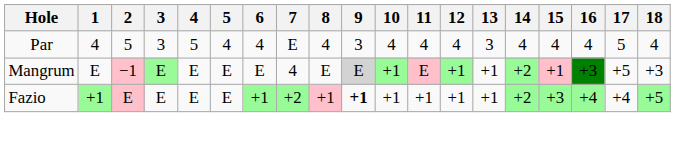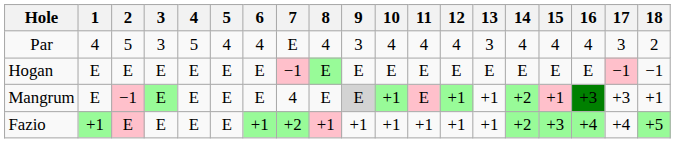 <table class="wikitable" style="text-align:center">
 <tr>
 <th>Hole</th>
 <th>  1  </th>
 <th>  2  </th>
 <th>  3  </th>
 <th>  4  </th>
 <th>  5  </th>
 <th>  6  </th>
 <th>  7  </th>
 <th>  8  </th>
 <th>  9  </th>
 <th> 10 </th>
 <th> 11 </th>
 <th> 12 </th>
 <th> 13 </th>
 <th> 14 </th>
 <th> 15 </th>
 <th> 16 </th>
 <th> 17 </th>
 <th> 18 </th>
 </tr>
 <tr>
 <td>Par</td>
 <td>4</td>
 <td>5</td>
 <td>3</td>
 <td>5</td>
 <td>4</td>
 <td>4</td>
 <td>E</td>
 <td>4</td>
 <td>3</td>
 <td>4</td>
 <td>4</td>
 <td>4</td>
 <td>3</td>
 <td>4</td>
 <td>4</td>
 <td>4</td>
-<td>5</td>
-<td>4</td>
+<td>3</td>
+<td>2</td>
+</tr>
+<tr>
+<td align=left> Hogan</td>
+<td>E</td>
+<td>E</td>
+<td>E</td>
+<td>E</td>
+<td>E</td>
+<td>E</td>
+<td style="background: Pink;">−1</td>
+<td style="background: PaleGreen;">E</td>
+<td>E</td>
+<td>E</td>
+<td>E</td>
+<td>E</td>
+<td>E</td>
+<td>E</td>
+<td>E</td>
+<td>E</td>
+<td style="background: Pink;">−1</td>
+<td>−1</td>
 </tr>
 <tr>
 <td align=left> Mangrum</td>
 <td>E</td>
 <td style="background: Pink;">−1</td>
 <td style="background: PaleGreen;">E</td>
 <td>E</td>
 <td>E</td>
 <td>E</td>
 <td>4</td>
 <td>E</td>
 <td style="background: lightgrey;">E</td>
 <td style="background: PaleGreen;">+1</td>
 <td style="background: Pink;">E</td>
 <td style="background: PaleGreen;">+1</td>
 <td>+1</td>
 <td style="background: PaleGreen;">+2</td>
 <td style="background: Pink;">+1</td>
 <td style="background: Green;">+3</td>
-<td>+5</td>
 <td>+3</td>
+<td>+1</td>
 </tr>
 <tr>
 <td align=left> Fazio</td>
 <td style="background: PaleGreen;">+1</td>
 <td style="background: Pink;">E</td>
 <td>E</td>
 <td>E</td>
 <td>E</td>
 <td style="background: PaleGreen;">+1</td>
 <td style="background: PaleGreen;">+2</td>
 <td style="background: Pink;">+1</td>
-<td><strong>+1</strong></td>
+<td>+1</td>
 <td>+1</td>
 <td>+1</td>
 <td>+1</td>
 <td>+1</td>
 <td style="background: PaleGreen;">+2</td>
 <td style="background: PaleGreen;">+3</td>
 <td style="background: PaleGreen;">+4</td>
 <td>+4</td>
 <td style="background: PaleGreen;">+5</td>
 </tr>
 </table>
